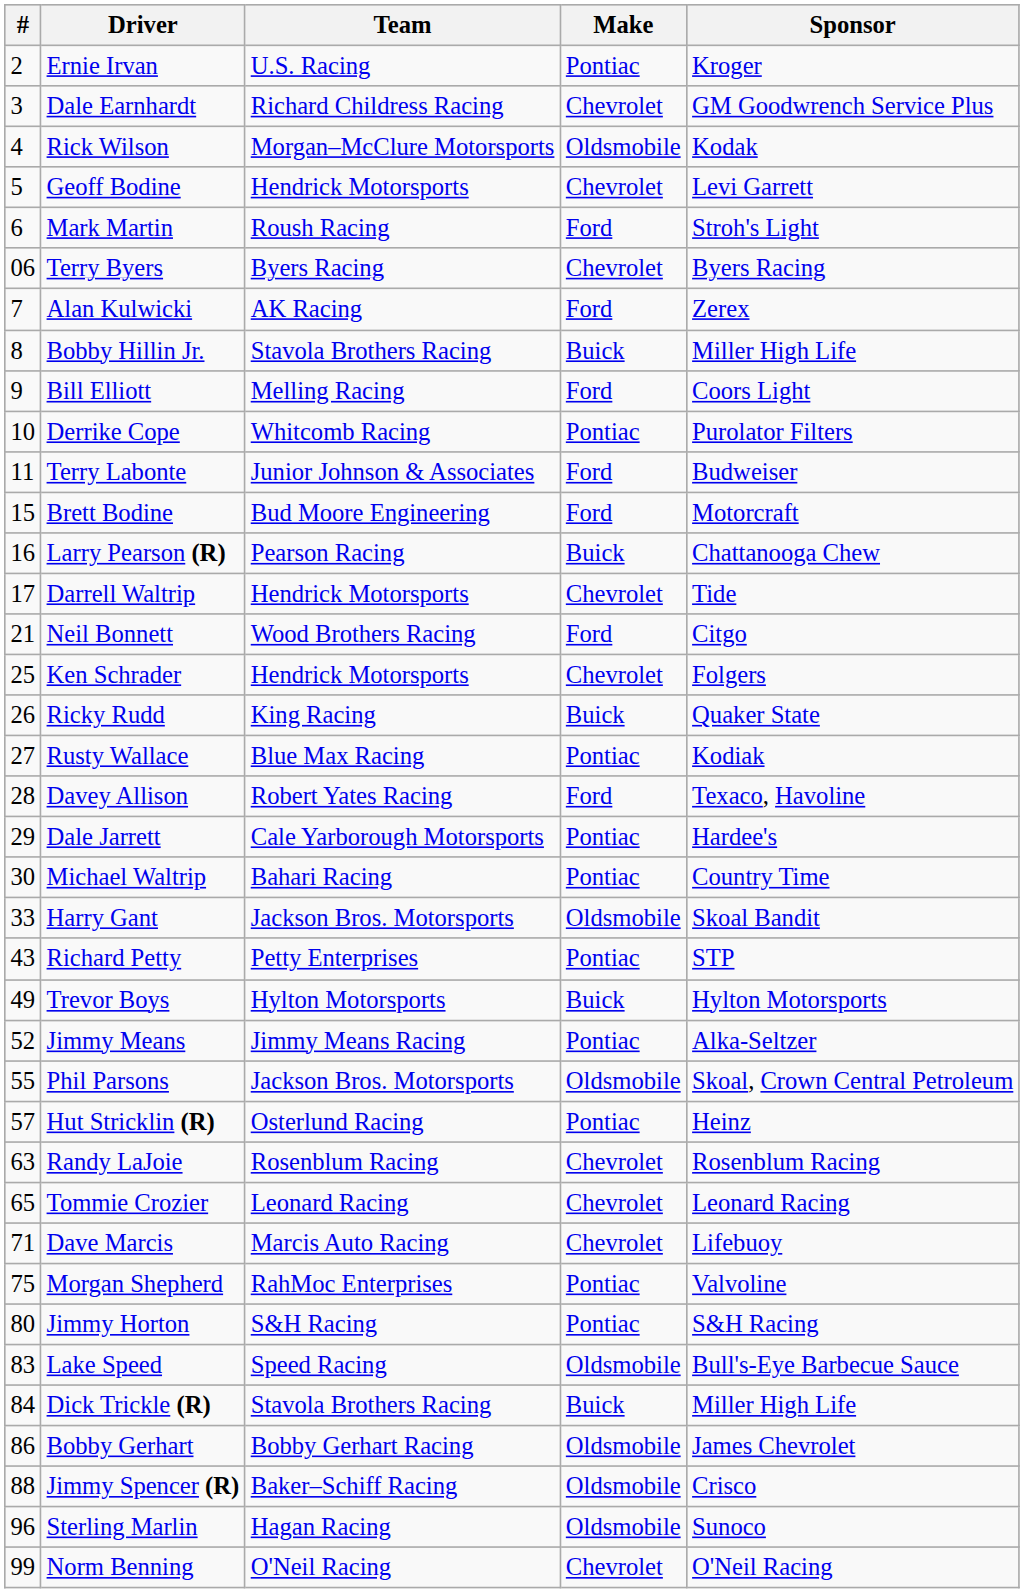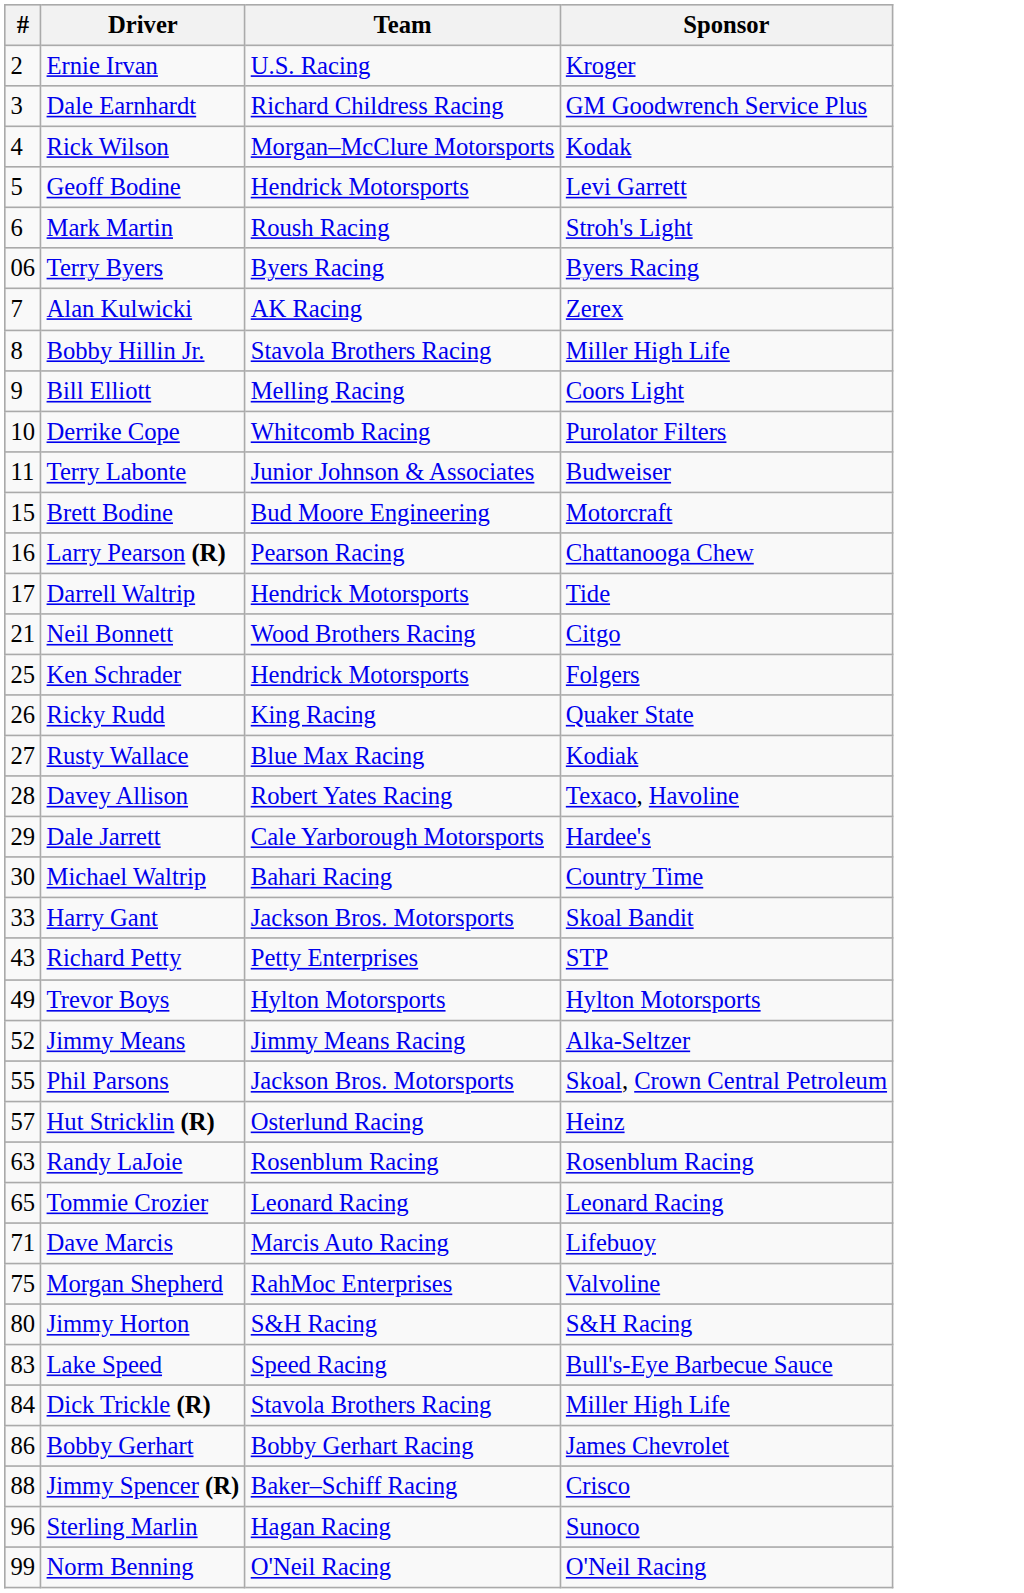 <table class="wikitable" style="font-size:95%">
 <tr>
 <th>#</th>
 <th>Driver</th>
 <th>Team</th>
-<th>Make</th>
 <th>Sponsor</th>
 </tr>
 <tr>
 <td>2</td>
 <td><a href='#'>Ernie Irvan</a></td>
 <td><a href='#'>U.S. Racing</a></td>
-<td><a href='#'>Pontiac</a></td>
 <td><a href='#'>Kroger</a></td>
 </tr>
 <tr>
 <td>3</td>
 <td><a href='#'>Dale Earnhardt</a></td>
 <td><a href='#'>Richard Childress Racing</a></td>
-<td><a href='#'>Chevrolet</a></td>
 <td><a href='#'>GM Goodwrench Service Plus</a></td>
 </tr>
 <tr>
 <td>4</td>
 <td><a href='#'>Rick Wilson</a></td>
 <td><a href='#'>Morgan–McClure Motorsports</a></td>
-<td><a href='#'>Oldsmobile</a></td>
 <td><a href='#'>Kodak</a></td>
 </tr>
 <tr>
 <td>5</td>
 <td><a href='#'>Geoff Bodine</a></td>
 <td><a href='#'>Hendrick Motorsports</a></td>
-<td><a href='#'>Chevrolet</a></td>
 <td><a href='#'>Levi Garrett</a></td>
 </tr>
 <tr>
 <td>6</td>
 <td><a href='#'>Mark Martin</a></td>
 <td><a href='#'>Roush Racing</a></td>
-<td><a href='#'>Ford</a></td>
 <td><a href='#'>Stroh's Light</a></td>
 </tr>
 <tr>
 <td>06</td>
 <td><a href='#'>Terry Byers</a></td>
 <td><a href='#'>Byers Racing</a></td>
-<td><a href='#'>Chevrolet</a></td>
 <td><a href='#'>Byers Racing</a></td>
 </tr>
 <tr>
 <td>7</td>
 <td><a href='#'>Alan Kulwicki</a></td>
 <td><a href='#'>AK Racing</a></td>
-<td><a href='#'>Ford</a></td>
 <td><a href='#'>Zerex</a></td>
 </tr>
 <tr>
 <td>8</td>
 <td><a href='#'>Bobby Hillin Jr.</a></td>
 <td><a href='#'>Stavola Brothers Racing</a></td>
-<td><a href='#'>Buick</a></td>
 <td><a href='#'>Miller High Life</a></td>
 </tr>
 <tr>
 <td>9</td>
 <td><a href='#'>Bill Elliott</a></td>
 <td><a href='#'>Melling Racing</a></td>
-<td><a href='#'>Ford</a></td>
 <td><a href='#'>Coors Light</a></td>
 </tr>
 <tr>
 <td>10</td>
 <td><a href='#'>Derrike Cope</a></td>
 <td><a href='#'>Whitcomb Racing</a></td>
-<td><a href='#'>Pontiac</a></td>
 <td><a href='#'>Purolator Filters</a></td>
 </tr>
 <tr>
 <td>11</td>
 <td><a href='#'>Terry Labonte</a></td>
 <td><a href='#'>Junior Johnson & Associates</a></td>
-<td><a href='#'>Ford</a></td>
 <td><a href='#'>Budweiser</a></td>
 </tr>
 <tr>
 <td>15</td>
 <td><a href='#'>Brett Bodine</a></td>
 <td><a href='#'>Bud Moore Engineering</a></td>
-<td><a href='#'>Ford</a></td>
 <td><a href='#'>Motorcraft</a></td>
 </tr>
 <tr>
 <td>16</td>
 <td><a href='#'>Larry Pearson</a> <strong>(R)</strong></td>
 <td><a href='#'>Pearson Racing</a></td>
-<td><a href='#'>Buick</a></td>
 <td><a href='#'>Chattanooga Chew</a></td>
 </tr>
 <tr>
 <td>17</td>
 <td><a href='#'>Darrell Waltrip</a></td>
 <td><a href='#'>Hendrick Motorsports</a></td>
-<td><a href='#'>Chevrolet</a></td>
 <td><a href='#'>Tide</a></td>
 </tr>
 <tr>
 <td>21</td>
 <td><a href='#'>Neil Bonnett</a></td>
 <td><a href='#'>Wood Brothers Racing</a></td>
-<td><a href='#'>Ford</a></td>
 <td><a href='#'>Citgo</a></td>
 </tr>
 <tr>
 <td>25</td>
 <td><a href='#'>Ken Schrader</a></td>
 <td><a href='#'>Hendrick Motorsports</a></td>
-<td><a href='#'>Chevrolet</a></td>
 <td><a href='#'>Folgers</a></td>
 </tr>
 <tr>
 <td>26</td>
 <td><a href='#'>Ricky Rudd</a></td>
 <td><a href='#'>King Racing</a></td>
-<td><a href='#'>Buick</a></td>
 <td><a href='#'>Quaker State</a></td>
 </tr>
 <tr>
 <td>27</td>
 <td><a href='#'>Rusty Wallace</a></td>
 <td><a href='#'>Blue Max Racing</a></td>
-<td><a href='#'>Pontiac</a></td>
 <td><a href='#'>Kodiak</a></td>
 </tr>
 <tr>
 <td>28</td>
 <td><a href='#'>Davey Allison</a></td>
 <td><a href='#'>Robert Yates Racing</a></td>
-<td><a href='#'>Ford</a></td>
 <td><a href='#'>Texaco</a>, <a href='#'>Havoline</a></td>
 </tr>
 <tr>
 <td>29</td>
 <td><a href='#'>Dale Jarrett</a></td>
 <td><a href='#'>Cale Yarborough Motorsports</a></td>
-<td><a href='#'>Pontiac</a></td>
 <td><a href='#'>Hardee's</a></td>
 </tr>
 <tr>
 <td>30</td>
 <td><a href='#'>Michael Waltrip</a></td>
 <td><a href='#'>Bahari Racing</a></td>
-<td><a href='#'>Pontiac</a></td>
 <td><a href='#'>Country Time</a></td>
 </tr>
 <tr>
 <td>33</td>
 <td><a href='#'>Harry Gant</a></td>
 <td><a href='#'>Jackson Bros. Motorsports</a></td>
-<td><a href='#'>Oldsmobile</a></td>
 <td><a href='#'>Skoal Bandit</a></td>
 </tr>
 <tr>
 <td>43</td>
 <td><a href='#'>Richard Petty</a></td>
 <td><a href='#'>Petty Enterprises</a></td>
-<td><a href='#'>Pontiac</a></td>
 <td><a href='#'>STP</a></td>
 </tr>
 <tr>
 <td>49</td>
 <td><a href='#'>Trevor Boys</a></td>
 <td><a href='#'>Hylton Motorsports</a></td>
-<td><a href='#'>Buick</a></td>
 <td><a href='#'>Hylton Motorsports</a></td>
 </tr>
 <tr>
 <td>52</td>
 <td><a href='#'>Jimmy Means</a></td>
 <td><a href='#'>Jimmy Means Racing</a></td>
-<td><a href='#'>Pontiac</a></td>
 <td><a href='#'>Alka-Seltzer</a></td>
 </tr>
 <tr>
 <td>55</td>
 <td><a href='#'>Phil Parsons</a></td>
 <td><a href='#'>Jackson Bros. Motorsports</a></td>
-<td><a href='#'>Oldsmobile</a></td>
 <td><a href='#'>Skoal</a>, <a href='#'>Crown Central Petroleum</a></td>
 </tr>
 <tr>
 <td>57</td>
 <td><a href='#'>Hut Stricklin</a> <strong>(R)</strong></td>
 <td><a href='#'>Osterlund Racing</a></td>
-<td><a href='#'>Pontiac</a></td>
 <td><a href='#'>Heinz</a></td>
 </tr>
 <tr>
 <td>63</td>
 <td><a href='#'>Randy LaJoie</a></td>
 <td><a href='#'>Rosenblum Racing</a></td>
-<td><a href='#'>Chevrolet</a></td>
 <td><a href='#'>Rosenblum Racing</a></td>
 </tr>
 <tr>
 <td>65</td>
 <td><a href='#'>Tommie Crozier</a></td>
 <td><a href='#'>Leonard Racing</a></td>
-<td><a href='#'>Chevrolet</a></td>
 <td><a href='#'>Leonard Racing</a></td>
 </tr>
 <tr>
 <td>71</td>
 <td><a href='#'>Dave Marcis</a></td>
 <td><a href='#'>Marcis Auto Racing</a></td>
-<td><a href='#'>Chevrolet</a></td>
 <td><a href='#'>Lifebuoy</a></td>
 </tr>
 <tr>
 <td>75</td>
 <td><a href='#'>Morgan Shepherd</a></td>
 <td><a href='#'>RahMoc Enterprises</a></td>
-<td><a href='#'>Pontiac</a></td>
 <td><a href='#'>Valvoline</a></td>
 </tr>
 <tr>
 <td>80</td>
 <td><a href='#'>Jimmy Horton</a></td>
 <td><a href='#'>S&H Racing</a></td>
-<td><a href='#'>Pontiac</a></td>
 <td><a href='#'>S&H Racing</a></td>
 </tr>
 <tr>
 <td>83</td>
 <td><a href='#'>Lake Speed</a></td>
 <td><a href='#'>Speed Racing</a></td>
-<td><a href='#'>Oldsmobile</a></td>
 <td><a href='#'>Bull's-Eye Barbecue Sauce</a></td>
 </tr>
 <tr>
 <td>84</td>
 <td><a href='#'>Dick Trickle</a> <strong>(R)</strong></td>
 <td><a href='#'>Stavola Brothers Racing</a></td>
-<td><a href='#'>Buick</a></td>
 <td><a href='#'>Miller High Life</a></td>
 </tr>
 <tr>
 <td>86</td>
 <td><a href='#'>Bobby Gerhart</a></td>
 <td><a href='#'>Bobby Gerhart Racing</a></td>
-<td><a href='#'>Oldsmobile</a></td>
 <td><a href='#'>James Chevrolet</a></td>
 </tr>
 <tr>
 <td>88</td>
 <td><a href='#'>Jimmy Spencer</a> <strong>(R)</strong></td>
 <td><a href='#'>Baker–Schiff Racing</a></td>
-<td><a href='#'>Oldsmobile</a></td>
 <td><a href='#'>Crisco</a></td>
 </tr>
 <tr>
 <td>96</td>
 <td><a href='#'>Sterling Marlin</a></td>
 <td><a href='#'>Hagan Racing</a></td>
-<td><a href='#'>Oldsmobile</a></td>
 <td><a href='#'>Sunoco</a></td>
 </tr>
 <tr>
 <td>99</td>
 <td><a href='#'>Norm Benning</a></td>
 <td><a href='#'>O'Neil Racing</a></td>
-<td><a href='#'>Chevrolet</a></td>
 <td><a href='#'>O'Neil Racing</a></td>
 </tr>
 </table>
